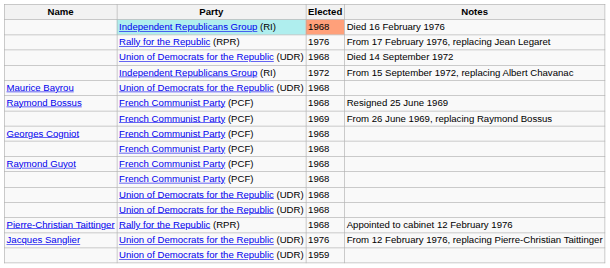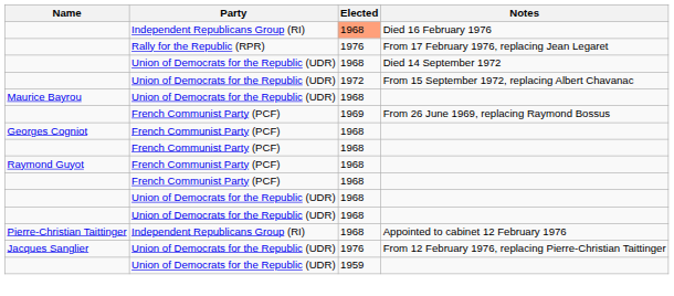 <table class="wikitable sortable">
 <tr>
 <th>Name</th>
 <th>Party</th>
 <th>Elected</th>
 <th>Notes</th>
 </tr>
 <tr>
 <td></td>
-<td style="background: paleturquoise;"><a href='#'>Independent Republicans Group</a> (RI)</td>
+<td><a href='#'>Independent Republicans Group</a> (RI)</td>
 <td style="background: lightsalmon;">1968</td>
 <td>Died 16 February 1976</td>
 </tr>
 <tr>
 <td></td>
 <td><a href='#'>Rally for the Republic</a> (RPR)</td>
 <td>1976</td>
 <td>From 17 February 1976, replacing Jean Legaret</td>
 </tr>
 <tr>
 <td></td>
 <td><a href='#'>Union of Democrats for the Republic</a> (UDR)</td>
 <td>1968</td>
 <td>Died 14 September 1972</td>
 </tr>
 <tr>
 <td></td>
-<td><a href='#'>Independent Republicans Group</a> (RI)</td>
+<td><a href='#'>Union of Democrats for the Republic</a> (UDR)</td>
 <td>1972</td>
 <td>From 15 September 1972, replacing Albert Chavanac</td>
 </tr>
 <tr>
 <td><a href='#'>Maurice Bayrou</a></td>
 <td><a href='#'>Union of Democrats for the Republic</a> (UDR)</td>
 <td>1968</td>
 <td></td>
-</tr>
-<tr>
-<td><a href='#'>Raymond Bossus</a></td>
-<td><a href='#'>French Communist Party</a> (PCF)</td>
-<td>1968</td>
-<td>Resigned 25 June 1969</td>
 </tr>
 <tr>
 <td></td>
 <td><a href='#'>French Communist Party</a> (PCF)</td>
 <td>1969</td>
 <td>From 26 June 1969, replacing Raymond Bossus</td>
 </tr>
 <tr>
 <td><a href='#'>Georges Cogniot</a></td>
 <td><a href='#'>French Communist Party</a> (PCF)</td>
 <td>1968</td>
 <td></td>
 </tr>
 <tr>
 <td></td>
 <td><a href='#'>French Communist Party</a> (PCF)</td>
 <td>1968</td>
 <td></td>
 </tr>
 <tr>
 <td><a href='#'>Raymond Guyot</a></td>
 <td><a href='#'>French Communist Party</a> (PCF)</td>
 <td>1968</td>
 <td></td>
 </tr>
 <tr>
 <td></td>
 <td><a href='#'>French Communist Party</a> (PCF)</td>
 <td>1968</td>
 <td></td>
 </tr>
 <tr>
 <td></td>
 <td><a href='#'>Union of Democrats for the Republic</a> (UDR)</td>
 <td>1968</td>
 <td></td>
 </tr>
 <tr>
 <td></td>
 <td><a href='#'>Union of Democrats for the Republic</a> (UDR)</td>
 <td>1968</td>
 <td></td>
 </tr>
 <tr>
 <td><a href='#'>Pierre-Christian Taittinger</a></td>
-<td><a href='#'>Rally for the Republic</a> (RPR)</td>
+<td><a href='#'>Independent Republicans Group</a> (RI)</td>
 <td>1968</td>
 <td>Appointed to cabinet 12 February 1976</td>
 </tr>
 <tr>
 <td><a href='#'>Jacques Sanglier</a></td>
 <td><a href='#'>Union of Democrats for the Republic</a> (UDR)</td>
 <td>1976</td>
 <td>From 12 February 1976, replacing Pierre-Christian Taittinger</td>
 </tr>
 <tr>
 <td></td>
 <td><a href='#'>Union of Democrats for the Republic</a> (UDR)</td>
 <td>1959</td>
 <td></td>
 </tr>
 </table>
